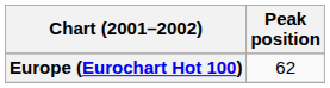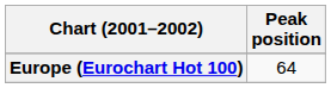 <table class="wikitable sortable plainrowheaders" style="text-align:center">
 <tr>
 <th>Chart (2001–2002)</th>
 <th>Peak<br>position</th>
 </tr>
 <tr>
 </tr>
 <tr>
 <th scope="row">Europe (<a href='#'>Eurochart Hot 100</a>)</th>
-<td>62</td>
+<td>64</td>
 </tr>
 <tr>
 </tr>
 <tr>
 </tr>
 <tr>
 </tr>
 <tr>
 </tr>
 <tr>
 </tr>
 <tr>
 </tr>
 <tr>
 </tr>
 <tr>
 </tr>
 <tr>
 </tr>
 </table>
